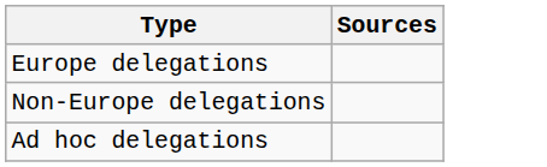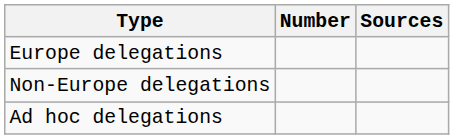 <table class="wikitable">
 <tr>
 <th>Type</th>
+<th>Number</th>
 <th>Sources</th>
 </tr>
 <tr>
 <td>Europe delegations</td>
 <td></td>
+<td></td>
 </tr>
 <tr>
 <td>Non-Europe delegations</td>
+<td></td>
 <td></td>
 </tr>
 <tr>
 <td>Ad hoc delegations</td>
 <td></td>
+<td></td>
 </tr>
 </table>
